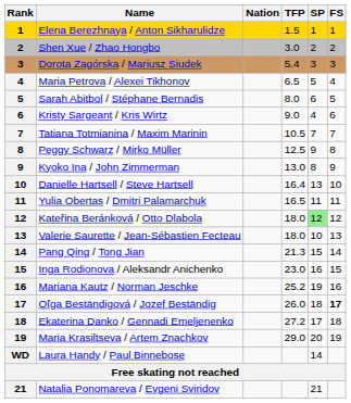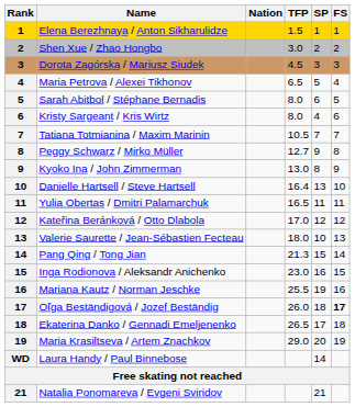 <table class="wikitable">
 <tr>
 <th>Rank</th>
 <th>Name</th>
 <th>Nation</th>
 <th>TFP</th>
 <th>SP</th>
 <th>FS</th>
 </tr>
 <tr bgcolor=gold>
 <td align=center><strong>1</strong></td>
 <td><a href='#'>Elena Berezhnaya</a> / <a href='#'>Anton Sikharulidze</a></td>
 <td></td>
 <td>1.5</td>
 <td>1</td>
 <td>1</td>
 </tr>
 <tr bgcolor=silver>
 <td align=center><strong>2</strong></td>
 <td><a href='#'>Shen Xue</a> / <a href='#'>Zhao Hongbo</a></td>
 <td></td>
 <td>3.0</td>
 <td>2</td>
 <td>2</td>
 </tr>
 <tr bgcolor=cc9966>
 <td align=center><strong>3</strong></td>
 <td><a href='#'>Dorota Zagórska</a> / <a href='#'>Mariusz Siudek</a></td>
 <td></td>
-<td>5.4</td>
+<td>4.5</td>
 <td>3</td>
 <td>3</td>
 </tr>
 <tr>
 <th>4</th>
 <td><a href='#'>Maria Petrova</a> / <a href='#'>Alexei Tikhonov</a></td>
 <td></td>
 <td>6.5</td>
 <td>5</td>
 <td>4</td>
 </tr>
 <tr>
 <th>5</th>
 <td><a href='#'>Sarah Abitbol</a> / <a href='#'>Stéphane Bernadis</a></td>
 <td></td>
 <td>8.0</td>
 <td>6</td>
 <td>5</td>
 </tr>
 <tr>
 <th>6</th>
 <td><a href='#'>Kristy Sargeant</a> / <a href='#'>Kris Wirtz</a></td>
 <td></td>
-<td>9.0</td>
+<td>8.0</td>
 <td>4</td>
 <td>6</td>
 </tr>
 <tr>
 <th>7</th>
 <td><a href='#'>Tatiana Totmianina</a> / <a href='#'>Maxim Marinin</a></td>
 <td></td>
 <td>10.5</td>
 <td>7</td>
 <td>7</td>
 </tr>
 <tr>
 <th>8</th>
 <td><a href='#'>Peggy Schwarz</a> / <a href='#'>Mirko Müller</a></td>
 <td></td>
-<td>12.5</td>
+<td>12.7</td>
 <td>9</td>
 <td>8</td>
 </tr>
 <tr>
 <th>9</th>
 <td><a href='#'>Kyoko Ina</a> / <a href='#'>John Zimmerman</a></td>
 <td></td>
 <td>13.0</td>
 <td>8</td>
 <td>9</td>
 </tr>
 <tr>
 <th>10</th>
 <td><a href='#'>Danielle Hartsell</a> / <a href='#'>Steve Hartsell</a></td>
 <td></td>
 <td>16.4</td>
 <td>13</td>
 <td>10</td>
 </tr>
 <tr>
 <th>11</th>
 <td><a href='#'>Yulia Obertas</a> / <a href='#'>Dmitri Palamarchuk</a></td>
 <td></td>
 <td>16.5</td>
 <td>11</td>
 <td>11</td>
 </tr>
 <tr>
 <th>12</th>
 <td><a href='#'>Kateřina Beránková</a> / <a href='#'>Otto Dlabola</a></td>
 <td></td>
-<td>18.0</td>
-<td style="background: lightgreen;">12</td>
+<td>17.0</td>
+<td>12</td>
 <td>12</td>
 </tr>
 <tr>
 <th>13</th>
 <td><a href='#'>Valerie Saurette</a> / <a href='#'>Jean-Sébastien Fecteau</a></td>
 <td></td>
 <td>18.0</td>
 <td>10</td>
 <td>13</td>
 </tr>
 <tr>
 <th>14</th>
 <td><a href='#'>Pang Qing</a> / <a href='#'>Tong Jian</a></td>
 <td></td>
 <td>21.3</td>
 <td>15</td>
 <td>14</td>
 </tr>
 <tr>
 <th>15</th>
 <td><a href='#'>Inga Rodionova</a> / Aleksandr Anichenko</td>
 <td></td>
 <td>23.0</td>
 <td>16</td>
 <td>15</td>
 </tr>
 <tr>
 <th>16</th>
 <td><a href='#'>Mariana Kautz</a> / <a href='#'>Norman Jeschke</a></td>
 <td></td>
-<td>25.2</td>
+<td>25.5</td>
 <td>19</td>
 <td>16</td>
 </tr>
 <tr>
 <th>17</th>
 <td><a href='#'>Oľga Beständigová</a> / <a href='#'>Jozef Beständig</a></td>
 <td></td>
 <td>26.0</td>
 <td>18</td>
 <td><strong>17</strong></td>
 </tr>
 <tr>
 <th>18</th>
 <td><a href='#'>Ekaterina Danko</a> / <a href='#'>Gennadi Emeljenenko</a></td>
 <td></td>
-<td>27.2</td>
+<td>26.5</td>
 <td>17</td>
 <td>18</td>
 </tr>
 <tr>
 <th>19</th>
 <td><a href='#'>Maria Krasiltseva</a> / <a href='#'>Artem Znachkov</a></td>
 <td></td>
 <td>29.0</td>
 <td>20</td>
 <td>19</td>
 </tr>
 <tr>
 <th>WD</th>
 <td><a href='#'>Laura Handy</a> / <a href='#'>Paul Binnebose</a></td>
 <td></td>
 <td></td>
 <td>14</td>
 <td></td>
 </tr>
 <tr>
 <th colspan=6>Free skating not reached</th>
 </tr>
 <tr>
 <th>21</th>
 <td><a href='#'>Natalia Ponomareva</a> / <a href='#'>Evgeni Sviridov</a></td>
 <td></td>
 <td></td>
 <td>21</td>
 <td></td>
 </tr>
 </table>
